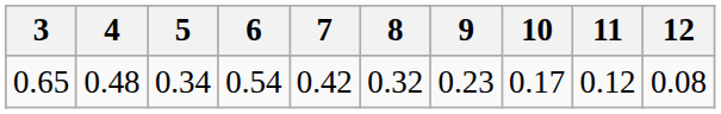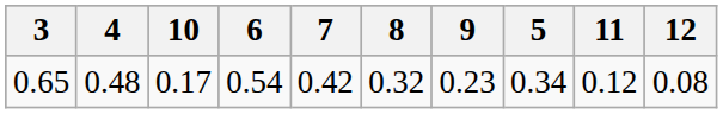 <table class="wikitable">
 <tr>
 <th>3</th>
 <th>4</th>
-<th>5</th>
+<th>10</th>
 <th>6</th>
 <th>7</th>
 <th>8</th>
 <th>9</th>
-<th>10</th>
+<th>5</th>
 <th>11</th>
 <th>12</th>
 </tr>
 <tr>
 <td>0.65</td>
 <td>0.48</td>
-<td>0.34</td>
+<td>0.17</td>
 <td>0.54</td>
 <td>0.42</td>
 <td>0.32</td>
 <td>0.23</td>
-<td>0.17</td>
+<td>0.34</td>
 <td>0.12</td>
 <td>0.08</td>
 </tr>
 </table>
